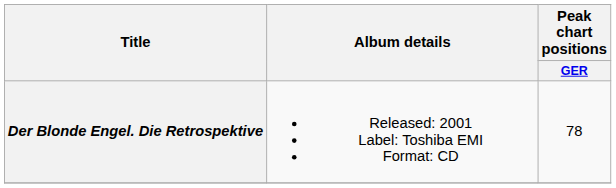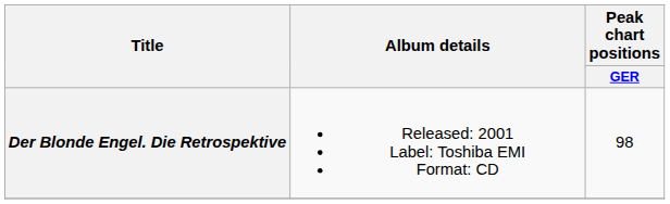 <table class="wikitable plainrowheaders" style="text-align:center;">
 <tr>
 <th rowspan="2">Title</th>
 <th scope="col" rowspan="2" style="width:18em;">Album details</th>
 <th scope="col" colspan="1">Peak chart positions</th>
 </tr>
 <tr>
 <th style="width:3em;font-size:85%"><a href='#'>GER</a><br></th>
 </tr>
 <tr>
 <th scope="row"><em>Der Blonde Engel. Die Retrospektive</em></th>
 <td><br><ul><li>Released: 2001</li><li>Label: Toshiba EMI</li><li>Format: CD</li></ul></td>
-<td>78</td>
+<td>98</td>
 </tr>
 <tr>
 </tr>
 </table>
